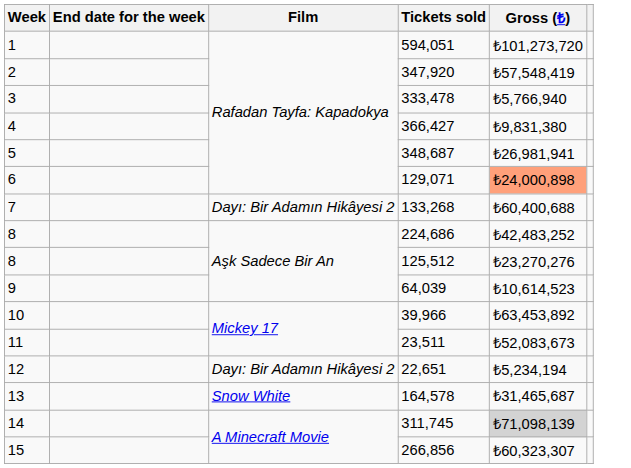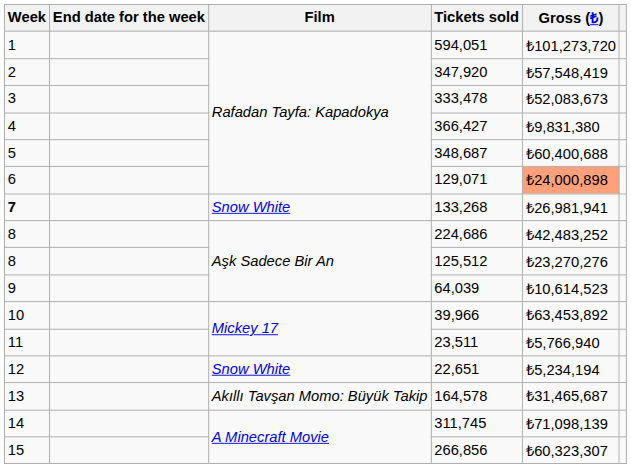 <table class="wikitable sortable">
 <tr>
 <th>Week</th>
 <th>End date for the week</th>
 <th>Film</th>
 <th>Tickets sold</th>
 <th>Gross (<a href='#'>₺</a>)</th>
 <th class="unsortable"></th>
 </tr>
 <tr>
 <td>1</td>
 <td></td>
 <td rowspan="6"><em>Rafadan Tayfa: Kapadokya</em></td>
 <td>594,051</td>
 <td>₺101,273,720</td>
 <td style="text-align:center"></td>
 </tr>
 <tr>
 <td>2</td>
 <td></td>
 <td>347,920</td>
 <td>₺57,548,419</td>
 <td style="text-align:center"></td>
 </tr>
 <tr>
 <td>3</td>
 <td></td>
 <td>333,478</td>
-<td>₺5,766,940</td>
+<td>₺52,083,673</td>
 <td style="text-align:center"></td>
 </tr>
 <tr>
 <td>4</td>
 <td></td>
 <td>366,427</td>
 <td>₺9,831,380</td>
 <td style="text-align:center"></td>
 </tr>
 <tr>
 <td>5</td>
 <td></td>
 <td>348,687</td>
-<td>₺26,981,941</td>
+<td>₺60,400,688</td>
 <td style="text-align:center"></td>
 </tr>
 <tr>
 <td>6</td>
 <td></td>
 <td>129,071</td>
 <td style="background: lightsalmon;">₺24,000,898</td>
 <td style="text-align:center"></td>
 </tr>
 <tr>
-<td>7</td>
+<td><strong>7</strong></td>
 <td></td>
-<td><em>Dayı: Bir Adamın Hikâyesi 2</em></td>
+<td><em><a href='#'>Snow White</a></em></td>
 <td>133,268</td>
-<td>₺60,400,688</td>
+<td>₺26,981,941</td>
 <td style="text-align:center"></td>
 </tr>
 <tr>
 <td>8</td>
 <td></td>
 <td rowspan="3"><em>Aşk Sadece Bir An</em></td>
 <td>224,686</td>
 <td>₺42,483,252</td>
 <td style="text-align:center"></td>
 </tr>
 <tr>
 <td>8</td>
 <td></td>
 <td>125,512</td>
 <td>₺23,270,276</td>
 <td style="text-align:center"></td>
 </tr>
 <tr>
 <td>9</td>
 <td></td>
 <td>64,039</td>
 <td>₺10,614,523</td>
 <td style="text-align:center"></td>
 </tr>
 <tr>
 <td>10</td>
 <td></td>
 <td rowspan="2"><em><a href='#'>Mickey 17</a></em></td>
 <td>39,966</td>
 <td>₺63,453,892</td>
 <td style="text-align:center"></td>
 </tr>
 <tr>
 <td>11</td>
 <td></td>
 <td>23,511</td>
-<td>₺52,083,673</td>
+<td>₺5,766,940</td>
 <td style="text-align:center"></td>
 </tr>
 <tr>
 <td>12</td>
 <td></td>
-<td><em>Dayı: Bir Adamın Hikâyesi 2</em></td>
+<td><em><a href='#'>Snow White</a></em></td>
 <td>22,651</td>
 <td>₺5,234,194</td>
 <td style="text-align:center"></td>
 </tr>
 <tr>
 <td>13</td>
 <td></td>
-<td><em><a href='#'>Snow White</a></em></td>
+<td><em>Akıllı Tavşan Momo: Büyük Takip</em></td>
 <td>164,578</td>
 <td>₺31,465,687</td>
 <td style="text-align:center"></td>
 </tr>
 <tr>
 <td>14</td>
 <td></td>
 <td rowspan="2"><em><a href='#'>A Minecraft Movie</a></em></td>
 <td>311,745</td>
-<td style="background: lightgrey;">₺71,098,139</td>
+<td>₺71,098,139</td>
 <td style="text-align:center"></td>
 </tr>
 <tr>
 <td>15</td>
 <td></td>
 <td>266,856</td>
 <td>₺60,323,307</td>
 <td style="text-align:center"></td>
 </tr>
 </table>
